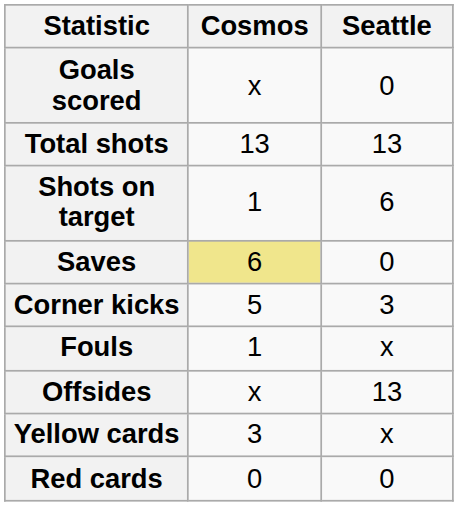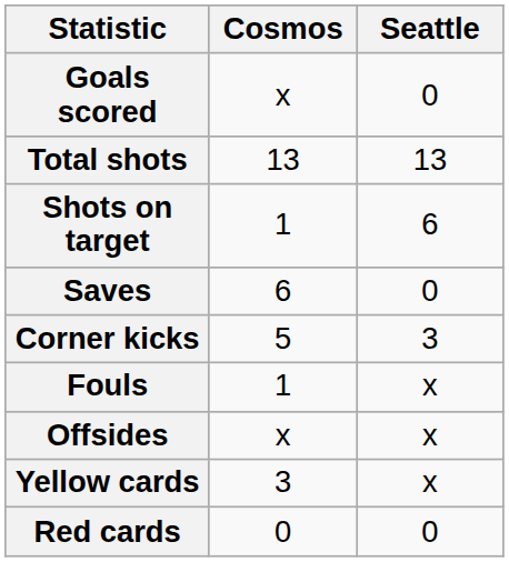 <table class="wikitable plainrowheaders" style="text-align:center">
 <tr>
 <th scope=col width=100>Statistic</th>
 <th scope=col width=70>Cosmos</th>
 <th scope=col width=70>Seattle</th>
 </tr>
 <tr>
 <th scope=row>Goals scored</th>
 <td>x</td>
 <td>0</td>
 </tr>
 <tr>
 <th scope=row>Total shots</th>
 <td>13</td>
 <td>13</td>
 </tr>
 <tr>
 <th scope=row>Shots on target</th>
 <td>1</td>
 <td>6</td>
 </tr>
 <tr>
 <th scope=row>Saves</th>
-<td style="background: khaki;">6</td>
+<td>6</td>
 <td>0</td>
 </tr>
 <tr>
 <th scope=row>Corner kicks</th>
 <td>5</td>
 <td>3</td>
 </tr>
 <tr>
 <th scope=row>Fouls</th>
 <td>1</td>
 <td>x</td>
 </tr>
 <tr>
 <th scope=row>Offsides</th>
 <td>x</td>
-<td>13</td>
+<td>x</td>
 </tr>
 <tr>
 <th scope=row>Yellow cards</th>
 <td>3</td>
 <td>x</td>
 </tr>
 <tr>
 <th scope=row>Red cards</th>
 <td>0</td>
 <td>0</td>
 </tr>
 </table>
